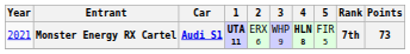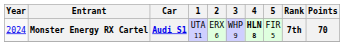 <table class="wikitable" style="text-align: center; font-size: 90%;">
 <tr>
 <th>Year</th>
 <th>Entrant</th>
 <th>Car</th>
 <th>1</th>
 <th>2</th>
 <th>3</th>
 <th>4</th>
 <th>5</th>
 <th>Rank</th>
 <th>Points</th>
 </tr>
 <tr>
-<td><a href='#'>2021</a></td>
+<td><a href='#'>2024</a></td>
 <th>Monster Energy RX Cartel</th>
 <th><a href='#'>Audi S1</a></th>
-<td style="background:#cfcfff"><strong>UTA<br><small>11</small></strong></td>
+<td style="background:#cfcfff">UTA<br><small>11</small></td>
 <td style="background:#DFFFDF;">ERX<br><small>6</small></td>
 <td style="background:#cfcfff">WHP<br><small>9</small></td>
 <td style="background:#DFFFDF"><strong>HLN<br><small>8</small></strong></td>
 <td style="background:#DFFFDF">FIR<br><small>5</small></td>
 <th>7th</th>
-<th>73</th>
+<th>70</th>
 </tr>
 <tr>
 </tr>
 </table>
